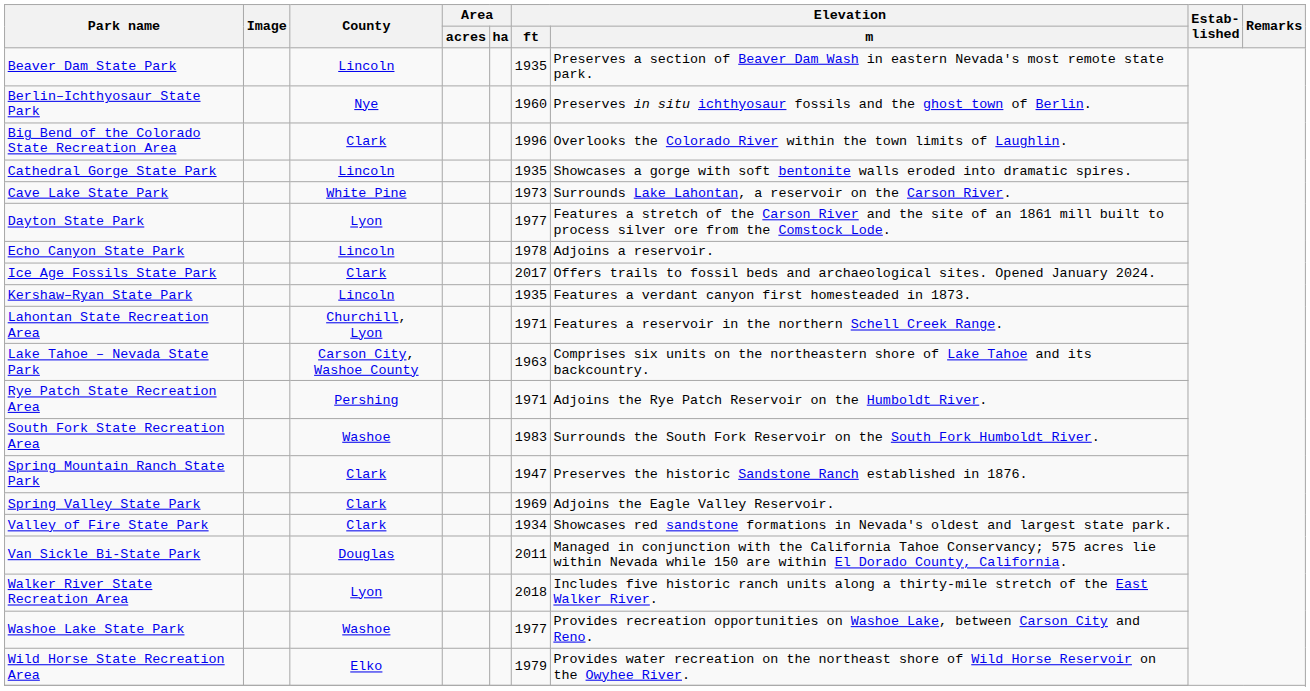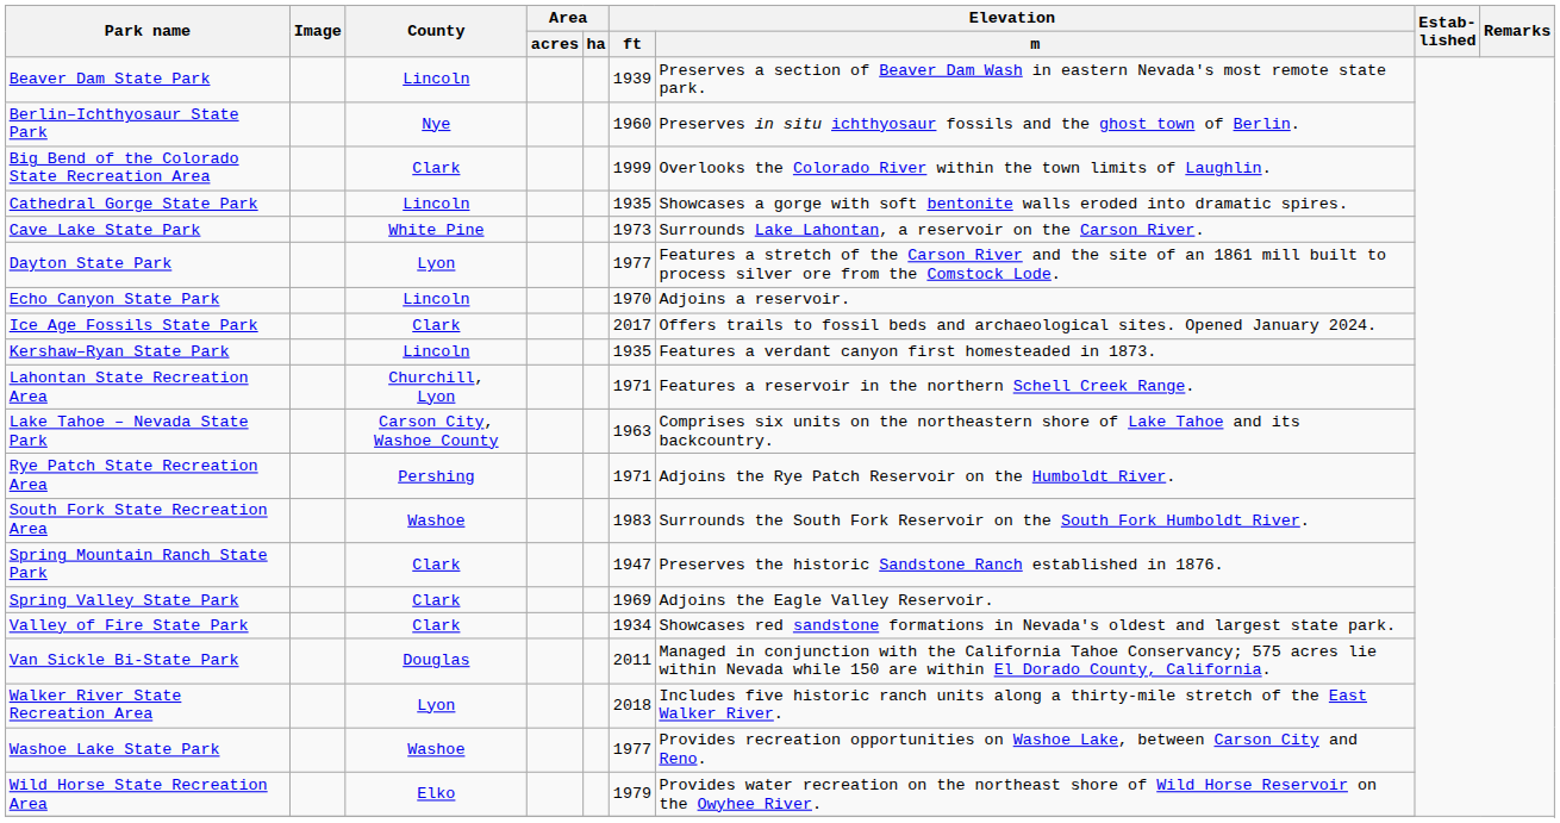 <table class="wikitable sortable" style="width:100%">
 <tr>
 <th style="width:*;" rowspan=2>Park name</th>
 <th class="unsortable" rowspan=2>Image</th>
 <th style="width:*;" rowspan=2>County</th>
 <th style="width:*;" colspan=2>Area</th>
 <th style="width:*;" colspan=2>Elevation</th>
 <th style="width:*;" rowspan=2>Estab-<br>lished</th>
 <th style="width:*;" class="unsortable" rowspan=2>Remarks</th>
 </tr>
 <tr>
 <th>acres</th>
 <th>ha</th>
 <th>ft</th>
 <th>m</th>
 </tr>
 <tr>
 <td><a href='#'>Beaver Dam State Park</a></td>
 <td></td>
 <td style="text-align:center"><a href='#'>Lincoln</a></td>
 <td></td>
 <td></td>
-<td style="text-align:center">1935</td>
+<td style="text-align:center">1939</td>
 <td>Preserves a section of <a href='#'>Beaver Dam Wash</a> in eastern Nevada's most remote state park.</td>
 </tr>
 <tr>
 <td><a href='#'>Berlin–Ichthyosaur State Park</a></td>
 <td></td>
 <td style="text-align:center"><a href='#'>Nye</a></td>
 <td></td>
 <td></td>
 <td style="text-align:center">1960</td>
 <td>Preserves <em>in situ</em> <a href='#'>ichthyosaur</a> fossils and the <a href='#'>ghost town</a> of <a href='#'>Berlin</a>.</td>
 </tr>
 <tr>
 <td><a href='#'>Big Bend of the Colorado State Recreation Area</a></td>
 <td></td>
 <td style="text-align:center"><a href='#'>Clark</a></td>
 <td></td>
 <td></td>
-<td style="text-align:center">1996</td>
+<td style="text-align:center">1999</td>
 <td>Overlooks the <a href='#'>Colorado River</a> within the town limits of <a href='#'>Laughlin</a>.</td>
 </tr>
 <tr>
 <td><a href='#'>Cathedral Gorge State Park</a></td>
 <td></td>
 <td style="text-align:center"><a href='#'>Lincoln</a></td>
 <td></td>
 <td></td>
 <td style="text-align:center">1935</td>
 <td>Showcases a gorge with soft <a href='#'>bentonite</a> walls eroded into dramatic spires.</td>
 </tr>
 <tr>
 <td><a href='#'>Cave Lake State Park</a></td>
 <td></td>
 <td style="text-align:center"><a href='#'>White Pine</a></td>
 <td></td>
 <td></td>
 <td style="text-align:center">1973</td>
 <td>Surrounds <a href='#'>Lake Lahontan</a>, a  reservoir on the <a href='#'>Carson River</a>.</td>
 </tr>
 <tr>
 <td><a href='#'>Dayton State Park</a></td>
 <td></td>
 <td style="text-align:center"><a href='#'>Lyon</a></td>
 <td></td>
 <td></td>
 <td style="text-align:center">1977</td>
 <td>Features a stretch of the <a href='#'>Carson River</a> and the site of an 1861 mill built to process silver ore from the <a href='#'>Comstock Lode</a>.</td>
 </tr>
 <tr>
 <td><a href='#'>Echo Canyon State Park</a></td>
 <td></td>
 <td style="text-align:center"><a href='#'>Lincoln</a></td>
 <td></td>
 <td></td>
-<td style="text-align:center">1978</td>
+<td style="text-align:center">1970</td>
 <td>Adjoins a  reservoir.</td>
 </tr>
 <tr>
 <td><a href='#'>Ice Age Fossils State Park</a></td>
 <td></td>
 <td style="text-align:center"><a href='#'>Clark</a></td>
 <td></td>
 <td></td>
 <td style="text-align:center">2017</td>
 <td>Offers trails to fossil beds and archaeological sites. Opened January 2024.</td>
 </tr>
 <tr>
 <td><a href='#'>Kershaw–Ryan State Park</a></td>
 <td></td>
 <td style="text-align:center"><a href='#'>Lincoln</a></td>
 <td></td>
 <td></td>
 <td style="text-align:center">1935</td>
 <td>Features a verdant canyon first homesteaded in 1873.</td>
 </tr>
 <tr>
 <td><a href='#'>Lahontan State Recreation Area</a></td>
 <td></td>
 <td style="text-align:center"><a href='#'>Churchill</a>, <br><a href='#'>Lyon</a></td>
 <td></td>
 <td></td>
 <td style="text-align:center">1971</td>
 <td>Features a  reservoir in the northern <a href='#'>Schell Creek Range</a>.</td>
 </tr>
 <tr>
 <td><a href='#'>Lake Tahoe – Nevada State Park</a></td>
 <td></td>
 <td style="text-align:center"><a href='#'>Carson City</a>, <a href='#'>Washoe County</a></td>
 <td></td>
 <td></td>
 <td style="text-align:center">1963</td>
 <td>Comprises six units on the northeastern shore of <a href='#'>Lake Tahoe</a> and its backcountry.</td>
 </tr>
 <tr>
 <td><a href='#'>Rye Patch State Recreation Area</a></td>
 <td></td>
 <td style="text-align:center"><a href='#'>Pershing</a></td>
 <td></td>
 <td></td>
 <td style="text-align:center">1971</td>
 <td>Adjoins the  Rye Patch Reservoir on the <a href='#'>Humboldt River</a>.</td>
 </tr>
 <tr>
 <td><a href='#'>South Fork State Recreation Area</a></td>
 <td></td>
 <td style="text-align:center"><a href='#'>Washoe</a></td>
 <td></td>
 <td></td>
 <td style="text-align:center">1983</td>
 <td>Surrounds the  South Fork Reservoir on the <a href='#'>South Fork Humboldt River</a>.</td>
 </tr>
 <tr>
 <td><a href='#'>Spring Mountain Ranch State Park</a></td>
 <td></td>
 <td style="text-align:center"><a href='#'>Clark</a></td>
 <td></td>
 <td></td>
 <td style="text-align:center">1947</td>
 <td>Preserves the historic <a href='#'>Sandstone Ranch</a> established in 1876.</td>
 </tr>
 <tr>
 <td><a href='#'>Spring Valley State Park</a></td>
 <td></td>
 <td style="text-align:center"><a href='#'>Clark</a></td>
 <td></td>
 <td></td>
 <td style="text-align:center">1969</td>
 <td>Adjoins the  Eagle Valley Reservoir.</td>
 </tr>
 <tr>
 <td><a href='#'>Valley of Fire State Park</a></td>
 <td></td>
 <td style="text-align:center"><a href='#'>Clark</a></td>
 <td></td>
 <td></td>
 <td style="text-align:center">1934</td>
 <td>Showcases red <a href='#'>sandstone</a> formations in Nevada's oldest and largest state park.</td>
 </tr>
 <tr>
 <td><a href='#'>Van Sickle Bi-State Park</a></td>
 <td></td>
 <td style="text-align:center"><a href='#'>Douglas</a></td>
 <td></td>
 <td></td>
 <td style="text-align:center">2011</td>
 <td>Managed in conjunction with the California Tahoe Conservancy; 575 acres lie within Nevada while 150 are within <a href='#'>El Dorado County, California</a>.</td>
 </tr>
 <tr>
 <td><a href='#'>Walker River State Recreation Area</a></td>
 <td></td>
 <td style="text-align:center"><a href='#'>Lyon</a></td>
 <td></td>
 <td></td>
 <td style="text-align:center">2018</td>
 <td>Includes five historic ranch units along a thirty-mile stretch of the <a href='#'>East Walker River</a>.</td>
 </tr>
 <tr>
 <td><a href='#'>Washoe Lake State Park</a></td>
 <td></td>
 <td style="text-align:center"><a href='#'>Washoe</a></td>
 <td></td>
 <td></td>
 <td style="text-align:center">1977</td>
 <td>Provides recreation opportunities on <a href='#'>Washoe Lake</a>, between <a href='#'>Carson City</a> and <a href='#'>Reno</a>.</td>
 </tr>
 <tr>
 <td><a href='#'>Wild Horse State Recreation Area</a></td>
 <td></td>
 <td style="text-align:center"><a href='#'>Elko</a></td>
 <td></td>
 <td></td>
 <td style="text-align:center">1979</td>
 <td>Provides water recreation on the northeast shore of  <a href='#'>Wild Horse Reservoir</a> on the <a href='#'>Owyhee River</a>.</td>
 </tr>
 <tr>
 </tr>
 </table>
